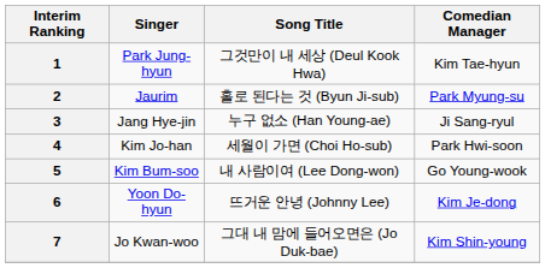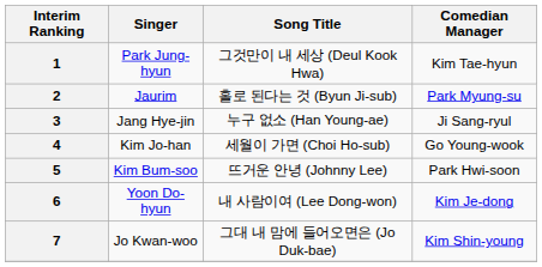 <table class="wikitable">
 <tr>
 <th>Interim Ranking</th>
 <th>Singer</th>
 <th>Song Title</th>
 <th>Comedian Manager</th>
 </tr>
 <tr align="center">
 <th>1</th>
 <td><a href='#'>Park Jung-hyun</a></td>
 <td>그것만이 내 세상 (Deul Kook Hwa)</td>
 <td>Kim Tae-hyun</td>
 </tr>
 <tr align="center">
 <th>2</th>
 <td><a href='#'>Jaurim</a></td>
 <td>홀로 된다는 것 (Byun Ji-sub)</td>
 <td><a href='#'>Park Myung-su</a></td>
 </tr>
 <tr align="center">
 <th>3</th>
 <td>Jang Hye-jin</td>
 <td>누구 없소 (Han Young-ae)</td>
 <td>Ji Sang-ryul</td>
 </tr>
 <tr align="center">
 <th>4</th>
 <td>Kim Jo-han</td>
 <td>세월이 가면 (Choi Ho-sub)</td>
-<td>Park Hwi-soon</td>
+<td>Go Young-wook</td>
 </tr>
 <tr align="center">
 <th>5</th>
 <td><a href='#'>Kim Bum-soo</a></td>
-<td>내 사람이여 (Lee Dong-won)</td>
-<td>Go Young-wook</td>
+<td>뜨거운 안녕 (Johnny Lee)</td>
+<td>Park Hwi-soon</td>
 </tr>
 <tr align="center">
 <th>6</th>
 <td><a href='#'>Yoon Do-hyun</a></td>
-<td>뜨거운 안녕 (Johnny Lee)</td>
+<td>내 사람이여 (Lee Dong-won)</td>
 <td><a href='#'>Kim Je-dong</a></td>
 </tr>
 <tr align="center">
 <th>7</th>
 <td>Jo Kwan-woo</td>
 <td>그대 내 맘에 들어오면은 (Jo Duk-bae)</td>
 <td><a href='#'>Kim Shin-young</a></td>
 </tr>
 <tr align="center">
 </tr>
 <tr>
 </tr>
 </table>
